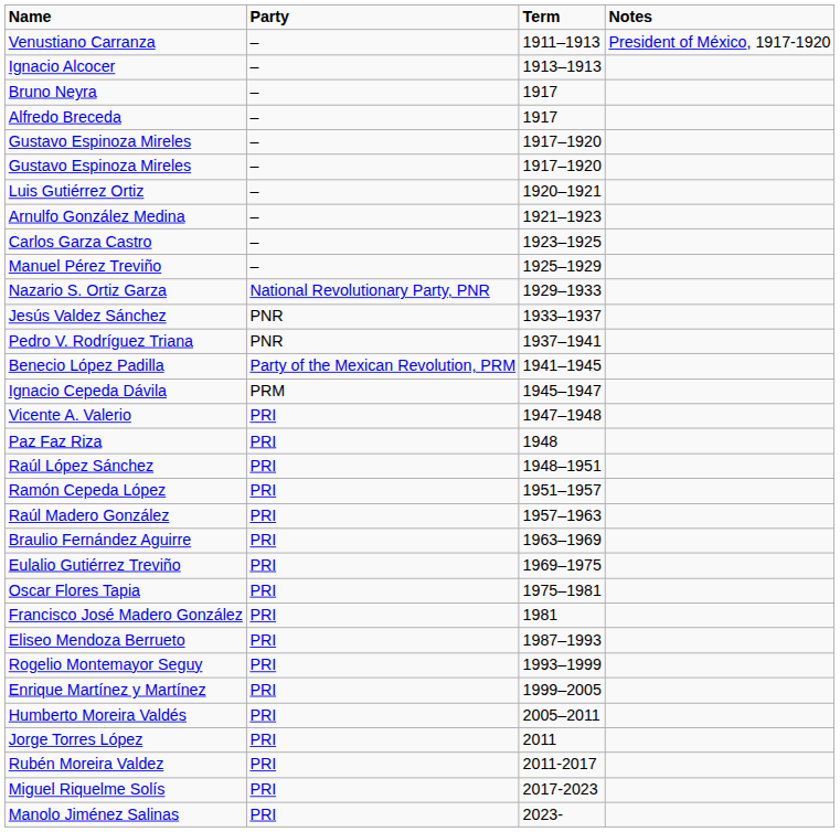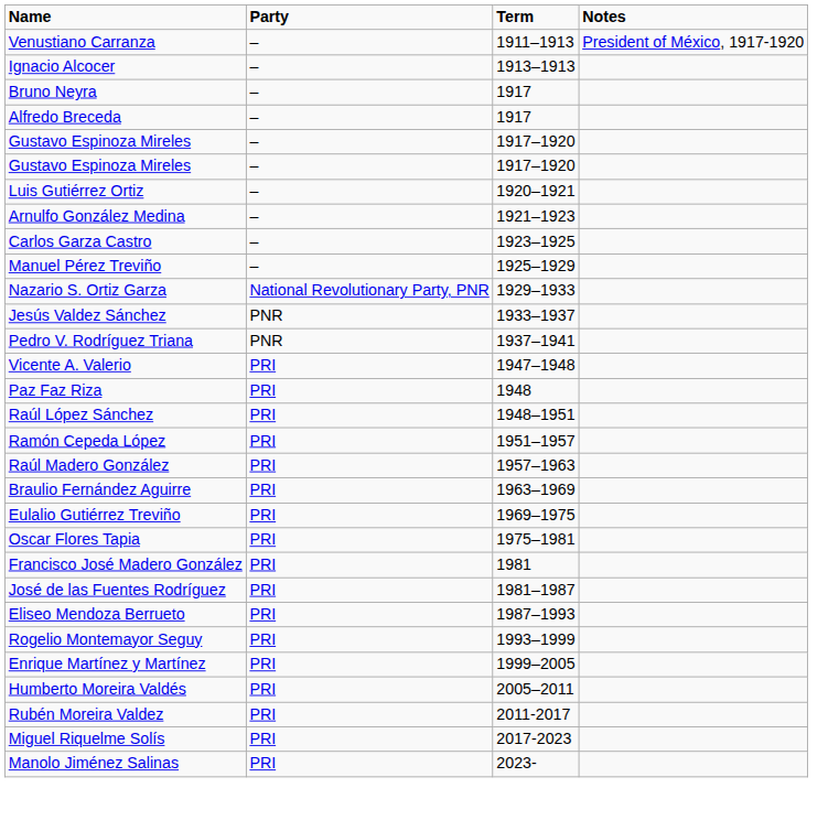 <table class="wikitable">
 <tr>
 <td><strong>Name</strong></td>
 <td><strong>Party</strong></td>
 <td><strong>Term</strong></td>
 <td><strong>Notes</strong></td>
 </tr>
 <tr>
 <td><a href='#'>Venustiano Carranza</a></td>
 <td>–</td>
 <td>1911–1913</td>
 <td><a href='#'>President of México</a>, 1917-1920</td>
 </tr>
 <tr>
 <td><a href='#'>Ignacio Alcocer</a></td>
 <td>–</td>
 <td>1913–1913</td>
 <td></td>
 </tr>
 <tr>
 <td><a href='#'>Bruno Neyra</a></td>
 <td>–</td>
 <td>1917</td>
 <td></td>
 </tr>
 <tr>
 <td><a href='#'>Alfredo Breceda</a></td>
 <td>–</td>
 <td>1917</td>
 <td></td>
 </tr>
 <tr>
 <td><a href='#'>Gustavo Espinoza Mireles</a></td>
 <td>–</td>
 <td>1917–1920</td>
 <td></td>
 </tr>
 <tr>
 <td><a href='#'>Gustavo Espinoza Mireles</a></td>
 <td>–</td>
 <td>1917–1920</td>
 <td></td>
 </tr>
 <tr>
 <td><a href='#'>Luis Gutiérrez Ortiz</a></td>
 <td>–</td>
 <td>1920–1921</td>
 <td></td>
 </tr>
 <tr>
 <td><a href='#'>Arnulfo González Medina</a></td>
 <td>–</td>
 <td>1921–1923</td>
 <td></td>
 </tr>
 <tr>
 <td><a href='#'>Carlos Garza Castro</a></td>
 <td>–</td>
 <td>1923–1925</td>
 <td></td>
 </tr>
 <tr>
 <td><a href='#'>Manuel Pérez Treviño</a></td>
 <td>–</td>
 <td>1925–1929</td>
 <td></td>
 </tr>
 <tr>
 <td><a href='#'>Nazario S. Ortiz Garza</a></td>
 <td><a href='#'>National Revolutionary Party, PNR</a></td>
 <td>1929–1933</td>
 <td></td>
 </tr>
 <tr>
 <td><a href='#'>Jesús Valdez Sánchez</a></td>
 <td>PNR</td>
 <td>1933–1937</td>
 <td></td>
 </tr>
 <tr>
 <td><a href='#'>Pedro V. Rodríguez Triana</a></td>
 <td>PNR</td>
 <td>1937–1941</td>
 <td></td>
 </tr>
 <tr>
-<td><a href='#'>Benecio López Padilla</a></td>
-<td><a href='#'>Party of the Mexican Revolution, PRM</a></td>
-<td>1941–1945</td>
-<td></td>
-</tr>
-<tr>
-<td><a href='#'>Ignacio Cepeda Dávila</a></td>
-<td>PRM</td>
-<td>1945–1947</td>
-<td></td>
-</tr>
-<tr>
 <td><a href='#'>Vicente A. Valerio</a></td>
 <td><a href='#'>PRI</a></td>
 <td>1947–1948</td>
 <td></td>
 </tr>
 <tr>
 <td><a href='#'>Paz Faz Riza</a></td>
 <td><a href='#'>PRI</a></td>
 <td>1948</td>
 <td></td>
 </tr>
 <tr>
 <td><a href='#'>Raúl López Sánchez</a></td>
 <td><a href='#'>PRI</a></td>
 <td>1948–1951</td>
 <td></td>
 </tr>
 <tr>
 <td><a href='#'>Ramón Cepeda López</a></td>
 <td><a href='#'>PRI</a></td>
 <td>1951–1957</td>
 <td></td>
 </tr>
 <tr>
 <td><a href='#'>Raúl Madero González</a></td>
 <td><a href='#'>PRI</a></td>
 <td>1957–1963</td>
 <td></td>
 </tr>
 <tr>
 <td><a href='#'>Braulio Fernández Aguirre</a></td>
 <td><a href='#'>PRI</a></td>
 <td>1963–1969</td>
 <td></td>
 </tr>
 <tr>
 <td><a href='#'>Eulalio Gutiérrez Treviño</a></td>
 <td><a href='#'>PRI</a></td>
 <td>1969–1975</td>
 <td></td>
 </tr>
 <tr>
 <td><a href='#'>Oscar Flores Tapia</a></td>
 <td><a href='#'>PRI</a></td>
 <td>1975–1981</td>
 <td></td>
 </tr>
 <tr>
 <td><a href='#'>Francisco José Madero González</a></td>
 <td><a href='#'>PRI</a></td>
 <td>1981</td>
 <td></td>
 </tr>
 <tr>
+<td><a href='#'>José de las Fuentes Rodríguez</a></td>
+<td><a href='#'>PRI</a></td>
+<td>1981–1987</td>
+<td></td>
+</tr>
+<tr>
 <td><a href='#'>Eliseo Mendoza Berrueto</a></td>
 <td><a href='#'>PRI</a></td>
 <td>1987–1993</td>
 <td></td>
 </tr>
 <tr>
 <td><a href='#'>Rogelio Montemayor Seguy</a></td>
 <td><a href='#'>PRI</a></td>
 <td>1993–1999</td>
 <td></td>
 </tr>
 <tr>
 <td><a href='#'>Enrique Martínez y Martínez</a></td>
 <td><a href='#'>PRI</a></td>
 <td>1999–2005</td>
 <td></td>
 </tr>
 <tr>
 <td><a href='#'>Humberto Moreira Valdés</a></td>
 <td><a href='#'>PRI</a></td>
 <td>2005–2011</td>
 <td></td>
 </tr>
 <tr>
-<td><a href='#'>Jorge Torres López</a></td>
-<td><a href='#'>PRI</a></td>
-<td>2011</td>
-<td></td>
-</tr>
-<tr>
 <td><a href='#'>Rubén Moreira Valdez</a></td>
 <td><a href='#'>PRI</a></td>
 <td>2011-2017</td>
 <td></td>
 </tr>
 <tr>
 <td><a href='#'>Miguel Riquelme Solís</a></td>
 <td><a href='#'>PRI</a></td>
 <td>2017-2023</td>
 <td></td>
 </tr>
 <tr>
 <td><a href='#'>Manolo Jiménez Salinas</a></td>
 <td><a href='#'>PRI</a></td>
 <td>2023-</td>
 <td></td>
 </tr>
 </table>
